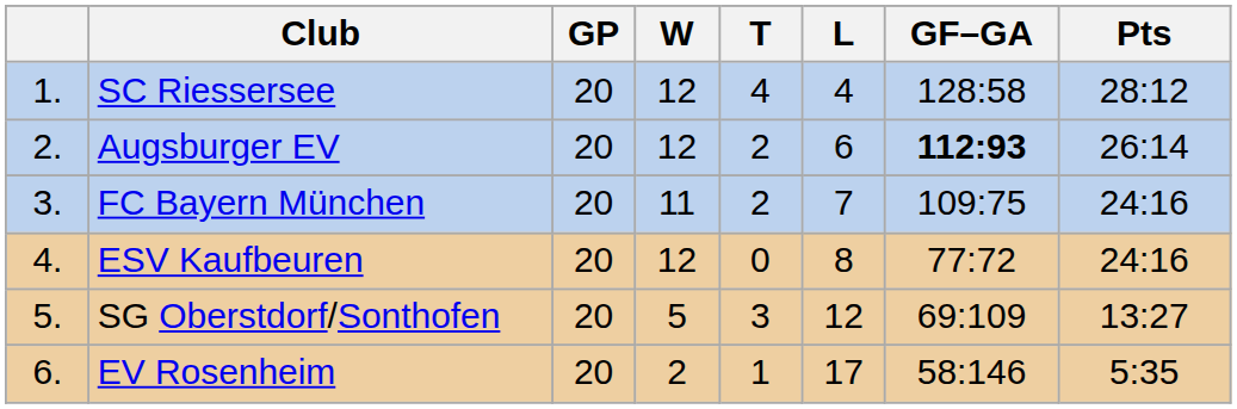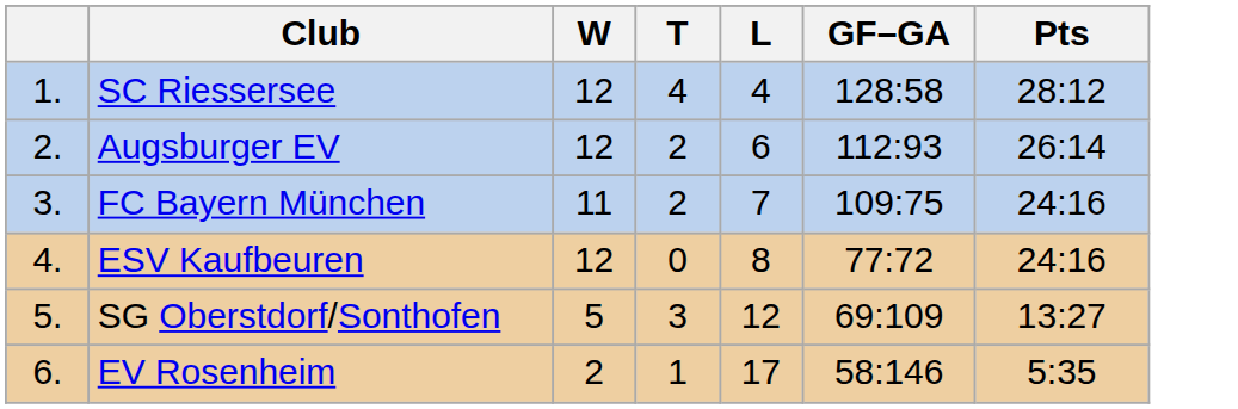 <table class="wikitable">
 <tr>
 <th width="30"></th>
 <th width="200">Club</th>
-<th width="30">GP</th>
 <th width="30">W</th>
 <th width="30">T</th>
 <th width="30">L</th>
 <th width="70">GF–GA</th>
 <th width="70">Pts</th>
 </tr>
 <tr bgcolor="#BCD2EE" align="center">
 <td>1.</td>
 <td align="left"><a href='#'>SC Riessersee</a></td>
-<td>20</td>
 <td>12</td>
 <td>4</td>
 <td>4</td>
 <td>128:58</td>
 <td>28:12</td>
 </tr>
 <tr bgcolor=#BCD2EE align="center">
 <td>2.</td>
 <td align="left"><a href='#'>Augsburger EV</a></td>
-<td>20</td>
 <td>12</td>
 <td>2</td>
 <td>6</td>
-<td><strong>112:93</strong></td>
+<td>112:93</td>
 <td>26:14</td>
 </tr>
 <tr bgcolor=#BCD2EE align="center">
 <td>3.</td>
 <td align="left"><a href='#'>FC Bayern München</a></td>
-<td>20</td>
 <td>11</td>
 <td>2</td>
 <td>7</td>
 <td>109:75</td>
 <td>24:16</td>
 </tr>
 <tr bgcolor=#EECFA1 align="center">
 <td>4.</td>
 <td align="left"><a href='#'>ESV Kaufbeuren</a></td>
-<td>20</td>
 <td>12</td>
 <td>0</td>
 <td>8</td>
 <td>77:72</td>
 <td>24:16</td>
 </tr>
 <tr bgcolor=#EECFA1 align="center">
 <td>5.</td>
 <td align="left">SG <a href='#'>Oberstdorf</a>/<a href='#'>Sonthofen</a></td>
-<td>20</td>
 <td>5</td>
 <td>3</td>
 <td>12</td>
 <td>69:109</td>
 <td>13:27</td>
 </tr>
 <tr bgcolor=#EECFA1 align="center">
 <td>6.</td>
 <td align="left"><a href='#'>EV Rosenheim</a></td>
-<td>20</td>
 <td>2</td>
 <td>1</td>
 <td>17</td>
 <td>58:146</td>
 <td>5:35</td>
 </tr>
 </table>
